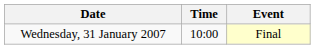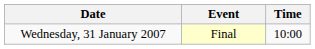 <table class = "wikitable" style="text-align:center;">
 <tr>
 <th width=220>Date</th>
+<th width=100>Event</th>
 <th width=50>Time</th>
-<th width=100>Event</th>
 </tr>
 <tr>
 <td>Wednesday, 31 January 2007</td>
+<td bgcolor=ffffcc>Final</td>
 <td>10:00</td>
-<td bgcolor=ffffcc>Final</td>
 </tr>
 </table>
